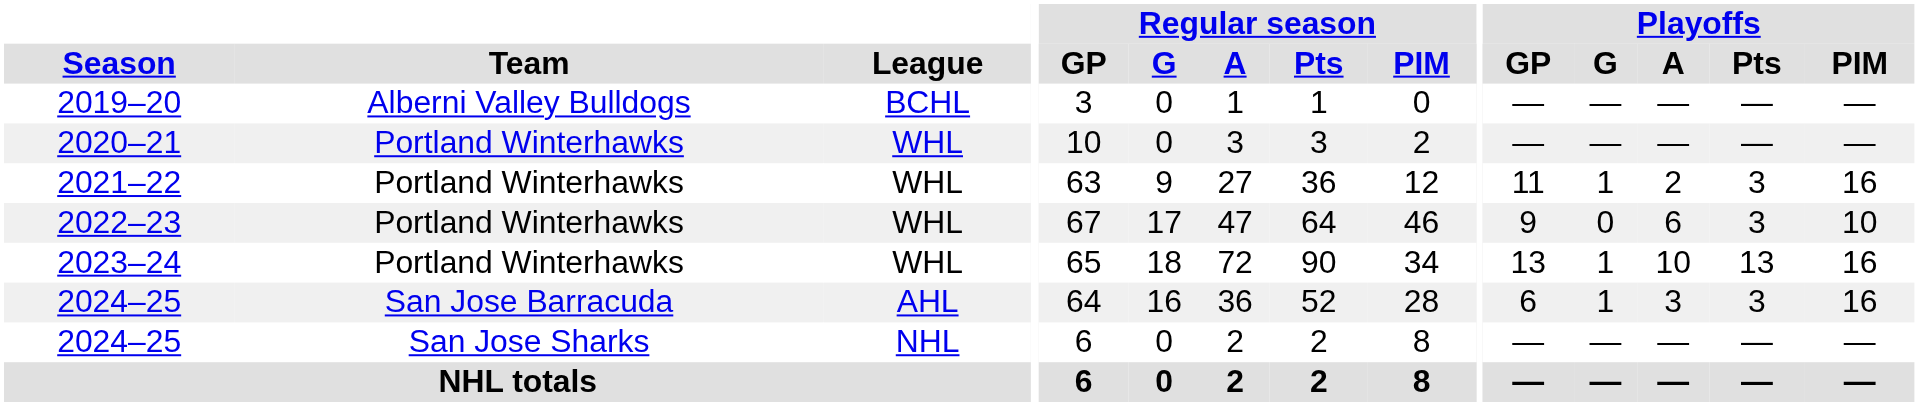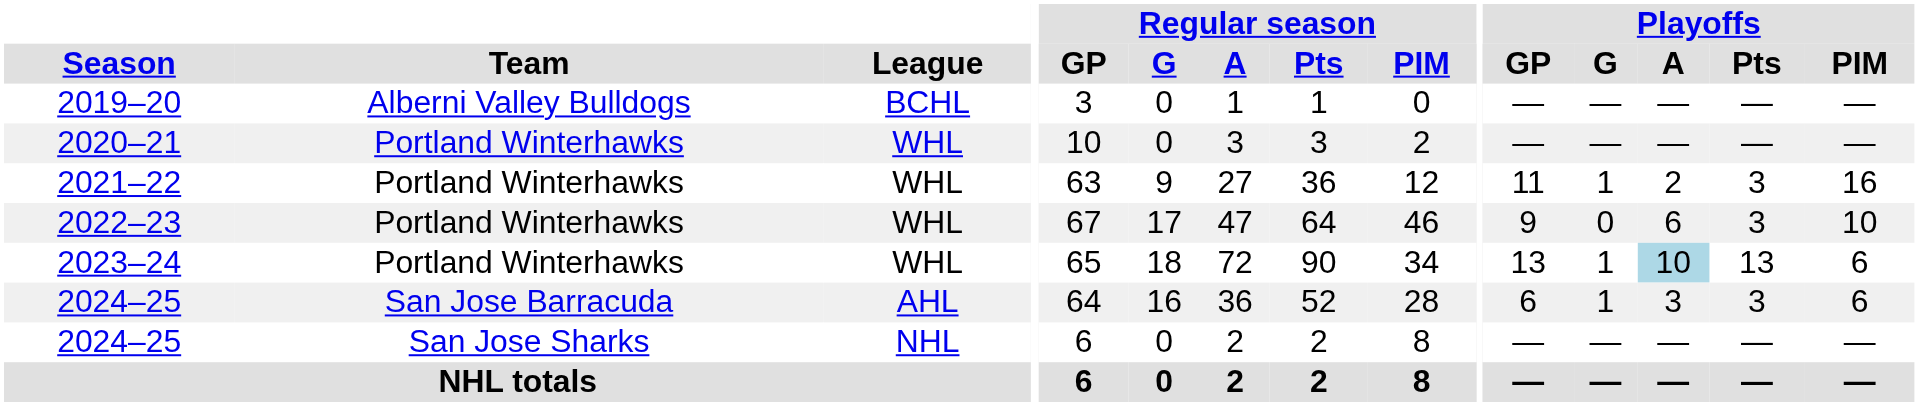 <table border="0" cellpadding="1" cellspacing="0" style="text-align:center; width:60em;">
 <tr bgcolor="#e0e0e0">
 <th colspan="3" bgcolor="#ffffff"></th>
 <th rowspan="99" bgcolor="#ffffff"></th>
 <th colspan="5"><a href='#'>Regular season</a></th>
 <th rowspan="99" bgcolor="#ffffff"></th>
 <th colspan="5"><a href='#'>Playoffs</a></th>
 </tr>
 <tr bgcolor="#e0e0e0">
 <th><a href='#'>Season</a></th>
 <th>Team</th>
 <th>League</th>
 <th>GP</th>
 <th><a href='#'>G</a></th>
 <th><a href='#'>A</a></th>
 <th><a href='#'>Pts</a></th>
 <th><a href='#'>PIM</a></th>
 <th>GP</th>
 <th>G</th>
 <th>A</th>
 <th>Pts</th>
 <th>PIM</th>
 </tr>
 <tr>
 <td><a href='#'>2019–20</a></td>
 <td><a href='#'>Alberni Valley Bulldogs</a></td>
 <td><a href='#'>BCHL</a></td>
 <td>3</td>
 <td>0</td>
 <td>1</td>
 <td>1</td>
 <td>0</td>
 <td>—</td>
 <td>—</td>
 <td>—</td>
 <td>—</td>
 <td>—</td>
 </tr>
 <tr bgcolor="#f0f0f0">
 <td><a href='#'>2020–21</a></td>
 <td><a href='#'>Portland Winterhawks</a></td>
 <td><a href='#'>WHL</a></td>
 <td>10</td>
 <td>0</td>
 <td>3</td>
 <td>3</td>
 <td>2</td>
 <td>—</td>
 <td>—</td>
 <td>—</td>
 <td>—</td>
 <td>—</td>
 </tr>
 <tr>
 <td><a href='#'>2021–22</a></td>
 <td>Portland Winterhawks</td>
 <td>WHL</td>
 <td>63</td>
 <td>9</td>
 <td>27</td>
 <td>36</td>
 <td>12</td>
 <td>11</td>
 <td>1</td>
 <td>2</td>
 <td>3</td>
 <td>16</td>
 </tr>
 <tr bgcolor="#f0f0f0">
 <td><a href='#'>2022–23</a></td>
 <td>Portland Winterhawks</td>
 <td>WHL</td>
 <td>67</td>
 <td>17</td>
 <td>47</td>
 <td>64</td>
 <td>46</td>
 <td>9</td>
 <td>0</td>
 <td>6</td>
 <td>3</td>
 <td>10</td>
 </tr>
 <tr>
 <td><a href='#'>2023–24</a></td>
 <td>Portland Winterhawks</td>
 <td>WHL</td>
 <td>65</td>
 <td>18</td>
 <td>72</td>
 <td>90</td>
 <td>34</td>
 <td>13</td>
 <td>1</td>
-<td>10</td>
+<td style="background: lightblue;">10</td>
 <td>13</td>
-<td>16</td>
+<td>6</td>
 </tr>
 <tr bgcolor="#f0f0f0">
 <td><a href='#'>2024–25</a></td>
 <td><a href='#'>San Jose Barracuda</a></td>
 <td><a href='#'>AHL</a></td>
 <td>64</td>
 <td>16</td>
 <td>36</td>
 <td>52</td>
 <td>28</td>
 <td>6</td>
 <td>1</td>
 <td>3</td>
 <td>3</td>
-<td>16</td>
+<td>6</td>
 </tr>
 <tr>
 <td><a href='#'>2024–25</a></td>
 <td><a href='#'>San Jose Sharks</a></td>
 <td><a href='#'>NHL</a></td>
 <td>6</td>
 <td>0</td>
 <td>2</td>
 <td>2</td>
 <td>8</td>
 <td>—</td>
 <td>—</td>
 <td>—</td>
 <td>—</td>
 <td>—</td>
 </tr>
 <tr bgcolor="#e0e0e0">
 <th colspan="3">NHL totals</th>
 <th>6</th>
 <th>0</th>
 <th>2</th>
 <th>2</th>
 <th>8</th>
 <th>—</th>
 <th>—</th>
 <th>—</th>
 <th>—</th>
 <th>—</th>
 </tr>
 </table>
